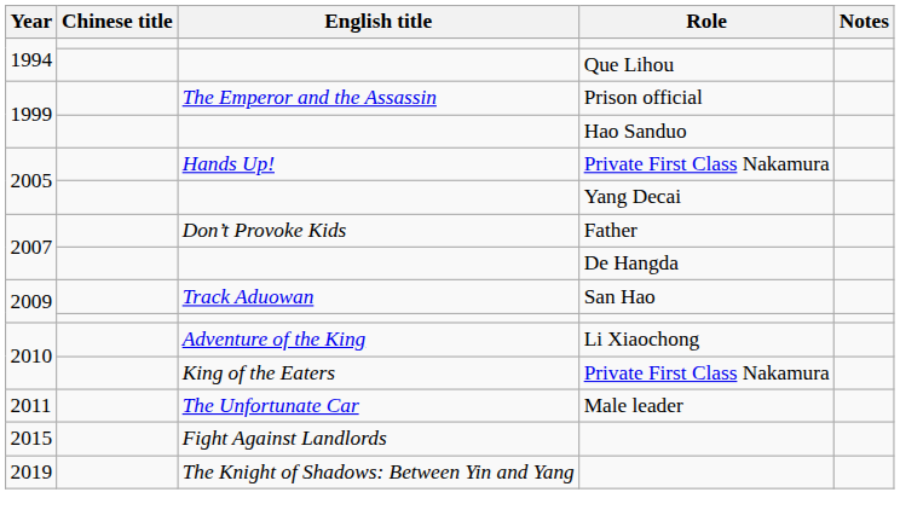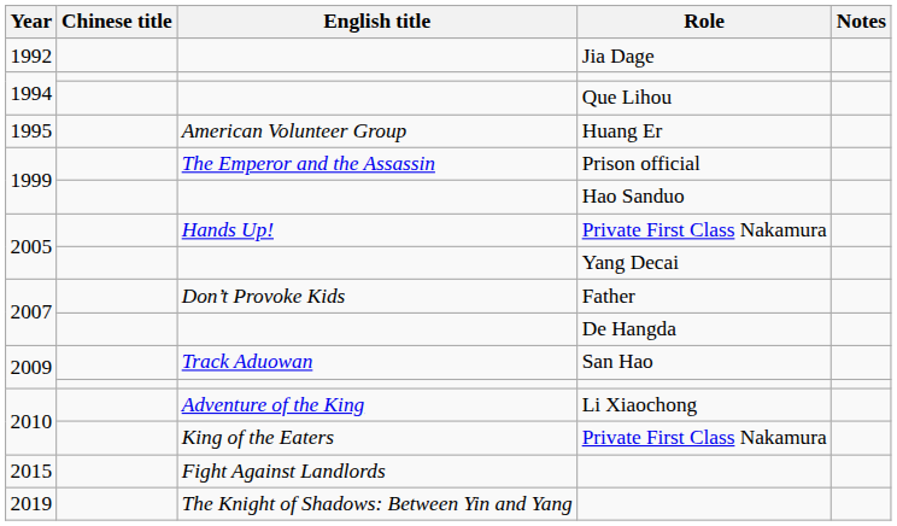 <table class="wikitable">
 <tr>
 <th>Year</th>
 <th>Chinese title</th>
 <th>English title</th>
 <th>Role</th>
 <th>Notes</th>
+</tr>
+<tr>
+<td>1992</td>
+<td></td>
+<td></td>
+<td>Jia Dage</td>
+<td></td>
 </tr>
 <tr>
 <td rowspan="2">1994</td>
 <td></td>
 <td></td>
 <td></td>
 </tr>
 <tr>
 <td></td>
 <td></td>
 <td>Que Lihou</td>
+<td></td>
+</tr>
+<tr>
+<td>1995</td>
+<td></td>
+<td><em>American Volunteer Group</em></td>
+<td>Huang Er</td>
 <td></td>
 </tr>
 <tr>
 <td rowspan="2">1999</td>
 <td></td>
 <td><em><a href='#'>The Emperor and the Assassin</a></em></td>
 <td>Prison official</td>
 <td></td>
 </tr>
 <tr>
 <td></td>
 <td></td>
 <td>Hao Sanduo</td>
 <td></td>
 </tr>
 <tr>
 <td rowspan="2">2005</td>
 <td></td>
 <td><em><a href='#'>Hands Up!</a></em></td>
 <td><a href='#'>Private First Class</a> Nakamura</td>
 <td></td>
 </tr>
 <tr>
 <td></td>
 <td></td>
 <td>Yang Decai</td>
 <td></td>
 </tr>
 <tr>
 <td rowspan="2">2007</td>
 <td></td>
 <td><em>Don’t Provoke Kids</em></td>
 <td>Father</td>
 <td></td>
 </tr>
 <tr>
 <td></td>
 <td></td>
 <td>De Hangda</td>
 <td></td>
 </tr>
 <tr>
 <td rowspan="2">2009</td>
 <td></td>
 <td><em><a href='#'>Track Aduowan</a></em></td>
 <td>San Hao</td>
 <td></td>
 </tr>
 <tr>
 <td></td>
 <td></td>
 <td></td>
 <td></td>
 </tr>
 <tr>
 <td rowspan="2">2010</td>
 <td></td>
 <td><em><a href='#'>Adventure of the King</a></em></td>
 <td>Li Xiaochong</td>
 <td></td>
 </tr>
 <tr>
 <td></td>
 <td><em>King of the Eaters</em></td>
 <td><a href='#'>Private First Class</a> Nakamura</td>
 <td></td>
 </tr>
 <tr>
-<td>2011</td>
-<td></td>
-<td><em><a href='#'>The Unfortunate Car</a></em></td>
-<td>Male leader</td>
-<td></td>
-</tr>
-<tr>
 <td>2015</td>
 <td></td>
 <td><em>Fight Against Landlords</em></td>
 <td></td>
 <td></td>
 </tr>
 <tr>
 <td>2019</td>
 <td></td>
 <td><em>The Knight of Shadows: Between Yin and Yang</em></td>
 <td></td>
 <td></td>
 </tr>
 </table>
